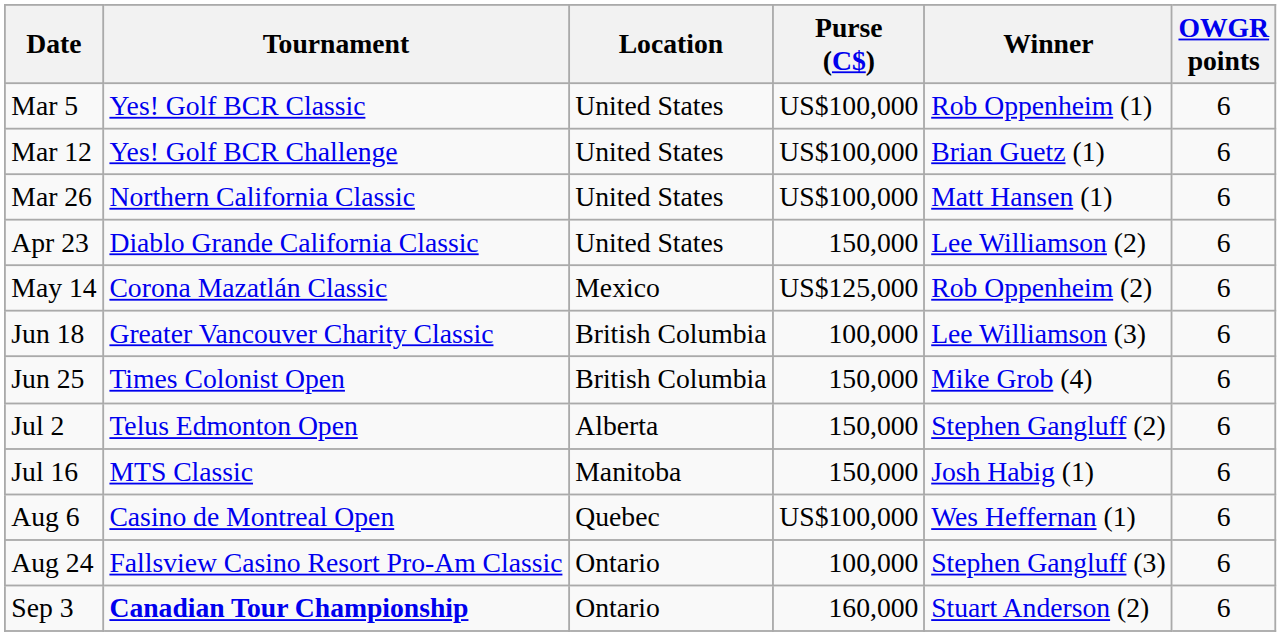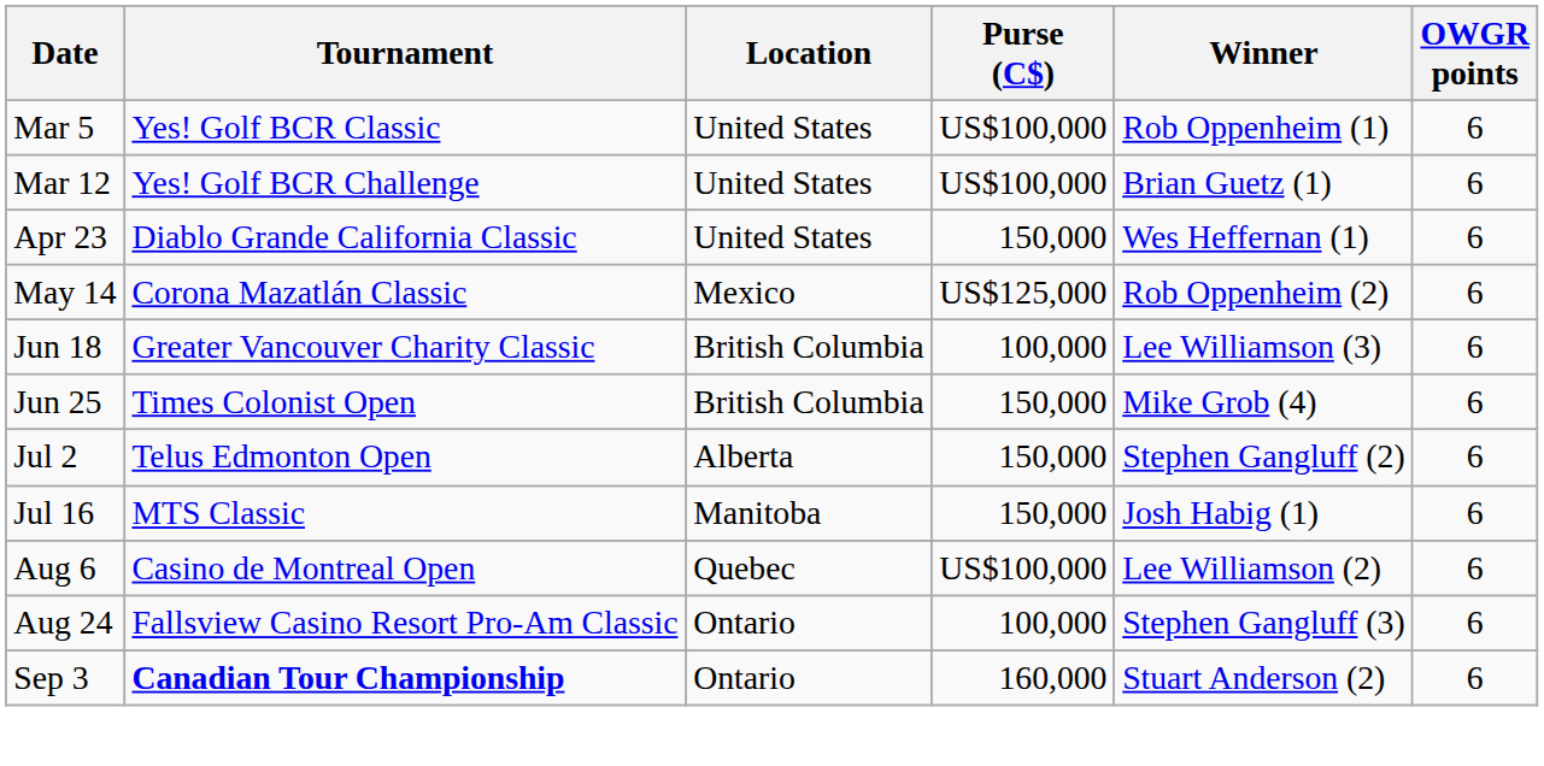 <table class="wikitable" style="font-size:95%">
 <tr>
 <th>Date</th>
 <th>Tournament</th>
 <th>Location</th>
 <th>Purse<br>(<a href='#'>C$</a>)</th>
 <th>Winner</th>
 <th><a href='#'>OWGR</a><br>points</th>
 </tr>
 <tr>
 <td>Mar 5</td>
 <td><a href='#'>Yes! Golf BCR Classic</a></td>
 <td>United States</td>
 <td align=right>US$100,000</td>
 <td> <a href='#'>Rob Oppenheim</a> (1)</td>
 <td align=center>6</td>
 </tr>
 <tr>
 <td>Mar 12</td>
 <td><a href='#'>Yes! Golf BCR Challenge</a></td>
 <td>United States</td>
 <td align=right>US$100,000</td>
 <td> <a href='#'>Brian Guetz</a> (1)</td>
 <td align=center>6</td>
 </tr>
 <tr>
-<td>Mar 26</td>
-<td><a href='#'>Northern California Classic</a></td>
-<td>United States</td>
-<td align=right>US$100,000</td>
-<td> <a href='#'>Matt Hansen</a> (1)</td>
-<td align=center>6</td>
-</tr>
-<tr>
 <td>Apr 23</td>
 <td><a href='#'>Diablo Grande California Classic</a></td>
 <td>United States</td>
 <td align=right>150,000</td>
-<td> <a href='#'>Lee Williamson</a> (2)</td>
+<td> <a href='#'>Wes Heffernan</a> (1)</td>
 <td align=center>6</td>
 </tr>
 <tr>
 <td>May 14</td>
 <td><a href='#'>Corona Mazatlán Classic</a></td>
 <td>Mexico</td>
 <td align=right>US$125,000</td>
 <td> <a href='#'>Rob Oppenheim</a> (2)</td>
 <td align=center>6</td>
 </tr>
 <tr>
 <td>Jun 18</td>
 <td><a href='#'>Greater Vancouver Charity Classic</a></td>
 <td>British Columbia</td>
 <td align=right>100,000</td>
 <td> <a href='#'>Lee Williamson</a> (3)</td>
 <td align=center>6</td>
 </tr>
 <tr>
 <td>Jun 25</td>
 <td><a href='#'>Times Colonist Open</a></td>
 <td>British Columbia</td>
 <td align=right>150,000</td>
 <td> <a href='#'>Mike Grob</a> (4)</td>
 <td align=center>6</td>
 </tr>
 <tr>
 <td>Jul 2</td>
 <td><a href='#'>Telus Edmonton Open</a></td>
 <td>Alberta</td>
 <td align=right>150,000</td>
 <td> <a href='#'>Stephen Gangluff</a> (2)</td>
 <td align=center>6</td>
 </tr>
 <tr>
 <td>Jul 16</td>
 <td><a href='#'>MTS Classic</a></td>
 <td>Manitoba</td>
 <td align=right>150,000</td>
 <td> <a href='#'>Josh Habig</a> (1)</td>
 <td align=center>6</td>
 </tr>
 <tr>
 <td>Aug 6</td>
 <td><a href='#'>Casino de Montreal Open</a></td>
 <td>Quebec</td>
 <td align=right>US$100,000</td>
-<td> <a href='#'>Wes Heffernan</a> (1)</td>
+<td> <a href='#'>Lee Williamson</a> (2)</td>
 <td align=center>6</td>
 </tr>
 <tr>
 <td>Aug 24</td>
 <td><a href='#'>Fallsview Casino Resort Pro-Am Classic</a></td>
 <td>Ontario</td>
 <td align=right>100,000</td>
 <td> <a href='#'>Stephen Gangluff</a> (3)</td>
 <td align=center>6</td>
 </tr>
 <tr>
 <td>Sep 3</td>
 <td><strong><a href='#'>Canadian Tour Championship</a></strong></td>
 <td>Ontario</td>
 <td align=right>160,000</td>
 <td> <a href='#'>Stuart Anderson</a> (2)</td>
 <td align=center>6</td>
 </tr>
 </table>
